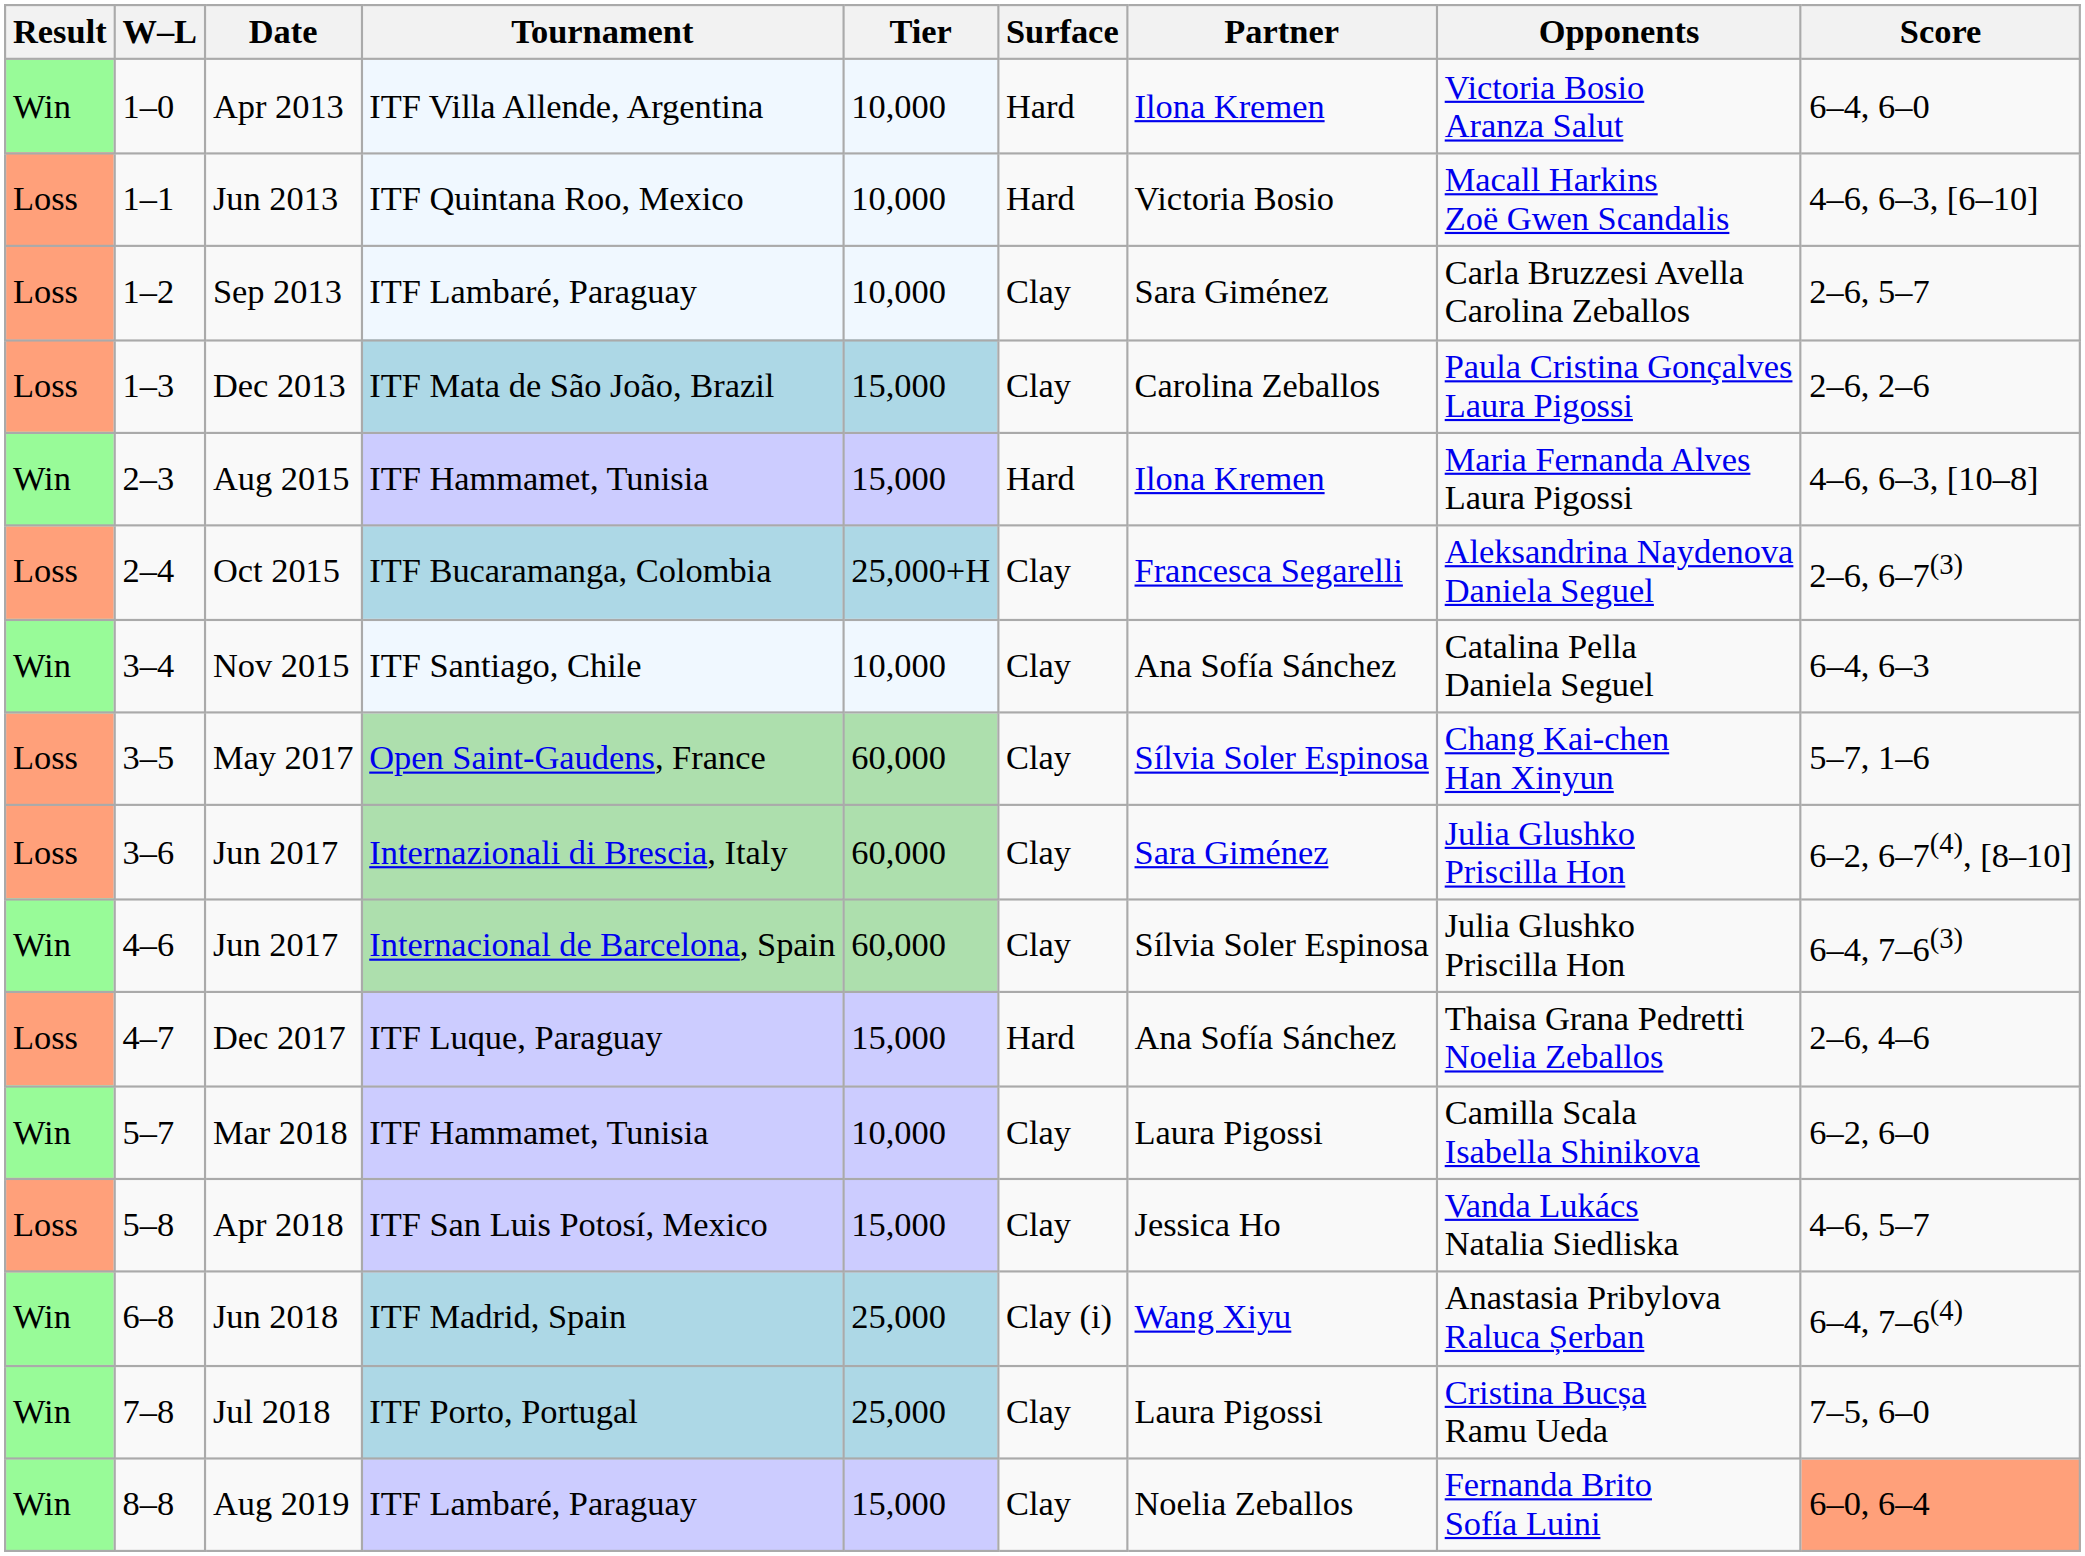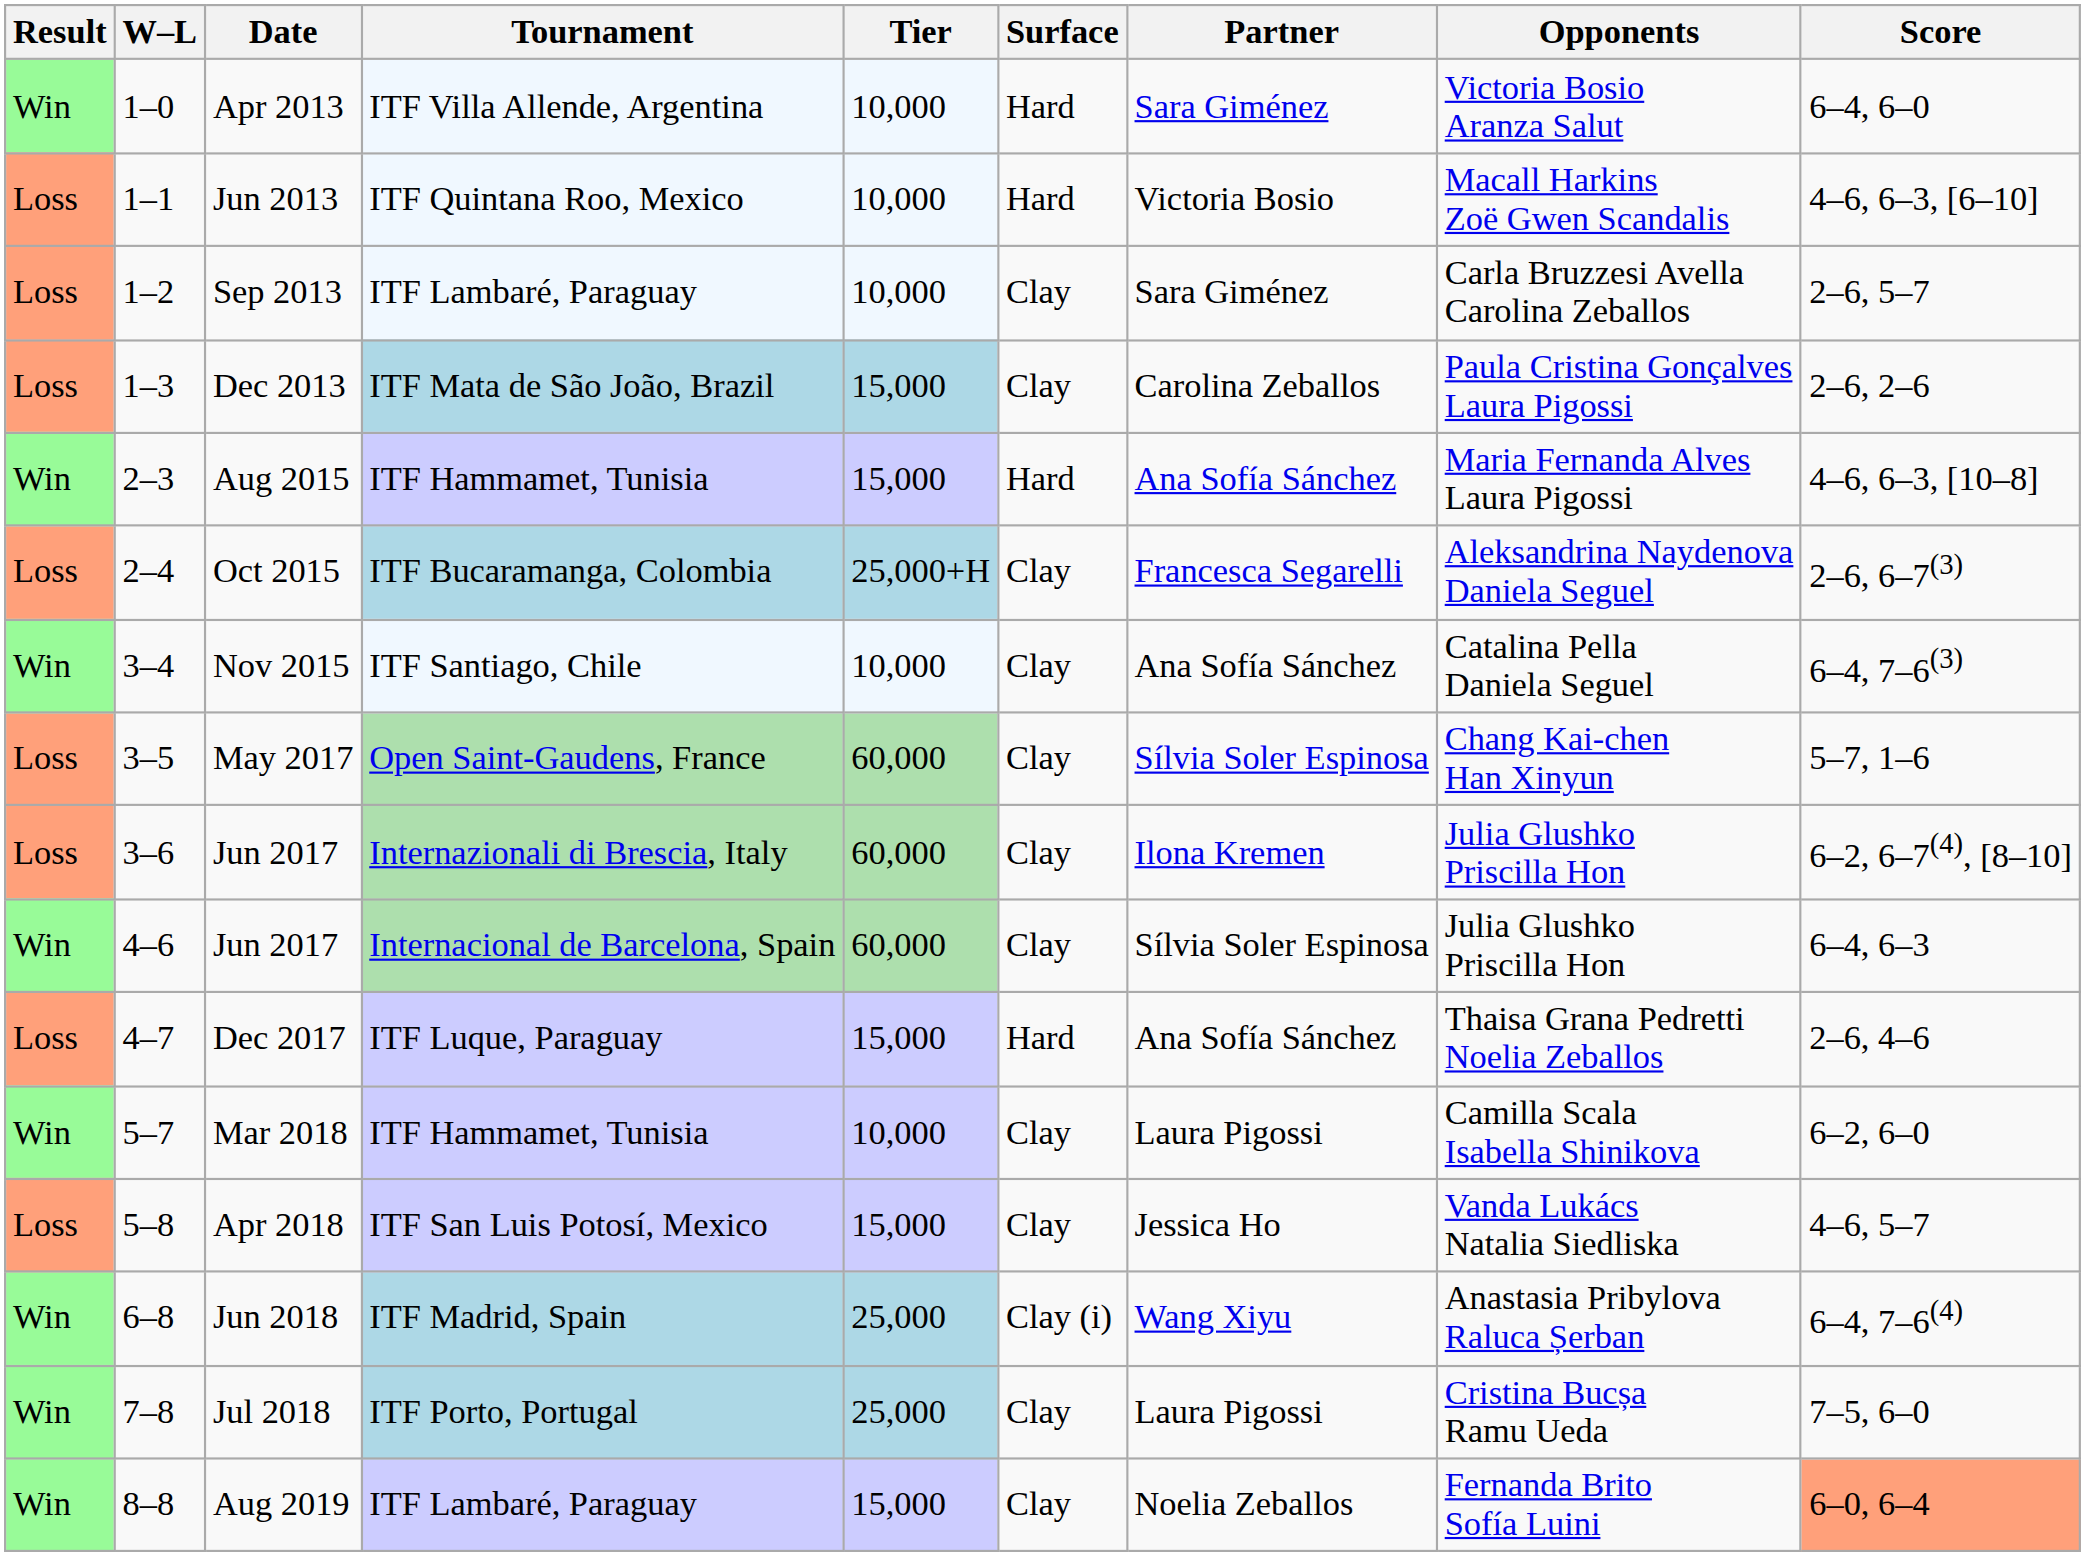 <table class="sortable wikitable">
 <tr>
 <th>Result</th>
 <th class="unsortable">W–L</th>
 <th>Date</th>
 <th>Tournament</th>
 <th>Tier</th>
 <th>Surface</th>
 <th>Partner</th>
 <th>Opponents</th>
 <th class="unsortable">Score</th>
 </tr>
 <tr>
 <td style="background:#98fb98;">Win</td>
 <td>1–0</td>
 <td>Apr 2013</td>
 <td style="background:#f0f8ff;">ITF Villa Allende, Argentina</td>
 <td style="background:#f0f8ff;">10,000</td>
 <td>Hard</td>
-<td> <a href='#'>Ilona Kremen</a></td>
+<td> <a href='#'>Sara Giménez</a></td>
 <td> <a href='#'>Victoria Bosio</a> <br>  <a href='#'>Aranza Salut</a></td>
 <td>6–4, 6–0</td>
 </tr>
 <tr>
 <td style="background:#ffa07a;">Loss</td>
 <td>1–1</td>
 <td>Jun 2013</td>
 <td style="background:#f0f8ff;">ITF Quintana Roo, Mexico</td>
 <td style="background:#f0f8ff;">10,000</td>
 <td>Hard</td>
 <td> Victoria Bosio</td>
 <td> <a href='#'>Macall Harkins</a> <br>  <a href='#'>Zoë Gwen Scandalis</a></td>
 <td>4–6, 6–3, [6–10]</td>
 </tr>
 <tr>
 <td style="background:#ffa07a;">Loss</td>
 <td>1–2</td>
 <td>Sep 2013</td>
 <td style="background:#f0f8ff;">ITF Lambaré, Paraguay</td>
 <td style="background:#f0f8ff;">10,000</td>
 <td>Clay</td>
 <td> Sara Giménez</td>
 <td> Carla Bruzzesi Avella <br>  Carolina Zeballos</td>
 <td>2–6, 5–7</td>
 </tr>
 <tr>
 <td style="background:#ffa07a;">Loss</td>
 <td>1–3</td>
 <td>Dec 2013</td>
 <td style="background:lightblue;">ITF Mata de São João, Brazil</td>
 <td style="background:lightblue;">15,000</td>
 <td>Clay</td>
 <td> Carolina Zeballos</td>
 <td> <a href='#'>Paula Cristina Gonçalves</a> <br>  <a href='#'>Laura Pigossi</a></td>
 <td>2–6, 2–6</td>
 </tr>
 <tr>
 <td style="background:#98fb98;">Win</td>
 <td>2–3</td>
 <td>Aug 2015</td>
 <td style="background:#ccccff;">ITF Hammamet, Tunisia</td>
 <td style="background:#ccccff;">15,000</td>
 <td>Hard</td>
-<td> <a href='#'>Ilona Kremen</a></td>
+<td> <a href='#'>Ana Sofía Sánchez</a></td>
 <td> <a href='#'>Maria Fernanda Alves</a> <br>  Laura Pigossi</td>
 <td>4–6, 6–3, [10–8]</td>
 </tr>
 <tr>
 <td style="background:#ffa07a;">Loss</td>
 <td>2–4</td>
 <td>Oct 2015</td>
 <td style="background:lightblue;">ITF Bucaramanga, Colombia</td>
 <td style="background:lightblue;">25,000+H</td>
 <td>Clay</td>
 <td> <a href='#'>Francesca Segarelli</a></td>
 <td> <a href='#'>Aleksandrina Naydenova</a> <br>  <a href='#'>Daniela Seguel</a></td>
 <td>2–6, 6–7<sup>(3)</sup></td>
 </tr>
 <tr>
 <td style="background:#98fb98;">Win</td>
 <td>3–4</td>
 <td>Nov 2015</td>
 <td style="background:#f0f8ff;">ITF Santiago, Chile</td>
 <td style="background:#f0f8ff;">10,000</td>
 <td>Clay</td>
 <td> Ana Sofía Sánchez</td>
 <td> Catalina Pella <br>  Daniela Seguel</td>
-<td>6–4, 6–3</td>
+<td>6–4, 7–6<sup>(3)</sup></td>
 </tr>
 <tr>
 <td style="background:#ffa07a;">Loss</td>
 <td>3–5</td>
 <td>May 2017</td>
 <td style="background:#addfad;"><a href='#'>Open Saint-Gaudens</a>, France</td>
 <td style="background:#addfad;">60,000</td>
 <td>Clay</td>
 <td> <a href='#'>Sílvia Soler Espinosa</a></td>
 <td> <a href='#'>Chang Kai-chen</a> <br>  <a href='#'>Han Xinyun</a></td>
 <td>5–7, 1–6</td>
 </tr>
 <tr>
 <td style="background:#ffa07a;">Loss</td>
 <td>3–6</td>
 <td>Jun 2017</td>
 <td style="background:#addfad;"><a href='#'>Internazionali di Brescia</a>, Italy</td>
 <td style="background:#addfad;">60,000</td>
 <td>Clay</td>
-<td> <a href='#'>Sara Giménez</a></td>
+<td> <a href='#'>Ilona Kremen</a></td>
 <td> <a href='#'>Julia Glushko</a> <br>  <a href='#'>Priscilla Hon</a></td>
 <td>6–2, 6–7<sup>(4)</sup>, [8–10]</td>
 </tr>
 <tr>
 <td style="background:#98fb98;">Win</td>
 <td>4–6</td>
 <td>Jun 2017</td>
 <td style="background:#addfad;"><a href='#'>Internacional de Barcelona</a>, Spain</td>
 <td style="background:#addfad;">60,000</td>
 <td>Clay</td>
 <td> Sílvia Soler Espinosa</td>
 <td> Julia Glushko <br>  Priscilla Hon</td>
-<td>6–4, 7–6<sup>(3)</sup></td>
+<td>6–4, 6–3</td>
 </tr>
 <tr>
 <td style="background:#ffa07a;">Loss</td>
 <td>4–7</td>
 <td>Dec 2017</td>
 <td style="background:#ccccff;">ITF Luque, Paraguay</td>
 <td style="background:#ccccff;">15,000</td>
 <td>Hard</td>
 <td> Ana Sofía Sánchez</td>
 <td> Thaisa Grana Pedretti <br>  <a href='#'>Noelia Zeballos</a></td>
 <td>2–6, 4–6</td>
 </tr>
 <tr>
 <td style="background:#98fb98;">Win</td>
 <td>5–7</td>
 <td>Mar 2018</td>
 <td style="background:#ccccff;">ITF Hammamet, Tunisia</td>
 <td style="background:#ccccff;">10,000</td>
 <td>Clay</td>
 <td> Laura Pigossi</td>
 <td> Camilla Scala <br>  <a href='#'>Isabella Shinikova</a></td>
 <td>6–2, 6–0</td>
 </tr>
 <tr>
 <td style="background:#ffa07a;">Loss</td>
 <td>5–8</td>
 <td>Apr 2018</td>
 <td style="background:#ccccff;">ITF San Luis Potosí, Mexico</td>
 <td style="background:#ccccff;">15,000</td>
 <td>Clay</td>
 <td> Jessica Ho</td>
 <td> <a href='#'>Vanda Lukács</a> <br>  Natalia Siedliska</td>
 <td>4–6, 5–7</td>
 </tr>
 <tr>
 <td style="background:#98fb98;">Win</td>
 <td>6–8</td>
 <td>Jun 2018</td>
 <td style="background:lightblue;">ITF Madrid, Spain</td>
 <td style="background:lightblue;">25,000</td>
 <td>Clay (i)</td>
 <td> <a href='#'>Wang Xiyu</a></td>
 <td> Anastasia Pribylova <br>  <a href='#'>Raluca Șerban</a></td>
 <td>6–4, 7–6<sup>(4)</sup></td>
 </tr>
 <tr>
 <td style="background:#98fb98;">Win</td>
 <td>7–8</td>
 <td>Jul 2018</td>
 <td style="background:lightblue;">ITF Porto, Portugal</td>
 <td style="background:lightblue;">25,000</td>
 <td>Clay</td>
 <td> Laura Pigossi</td>
 <td> <a href='#'>Cristina Bucșa</a> <br>  Ramu Ueda</td>
 <td>7–5, 6–0</td>
 </tr>
 <tr>
 <td style="background:#98fb98;">Win</td>
 <td>8–8</td>
 <td>Aug 2019</td>
 <td style="background:#ccccff;">ITF Lambaré, Paraguay</td>
 <td style="background:#ccccff;">15,000</td>
 <td>Clay</td>
 <td> Noelia Zeballos</td>
 <td> <a href='#'>Fernanda Brito</a> <br>  <a href='#'>Sofía Luini</a></td>
 <td style="background: lightsalmon;">6–0, 6–4</td>
 </tr>
 </table>
